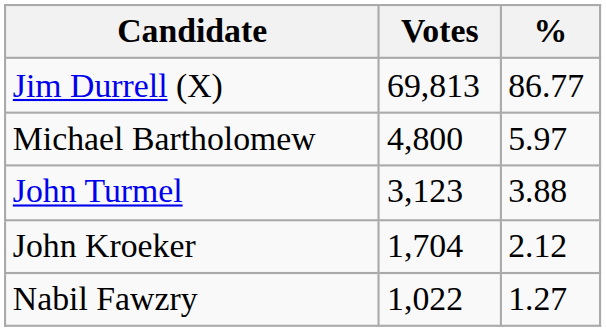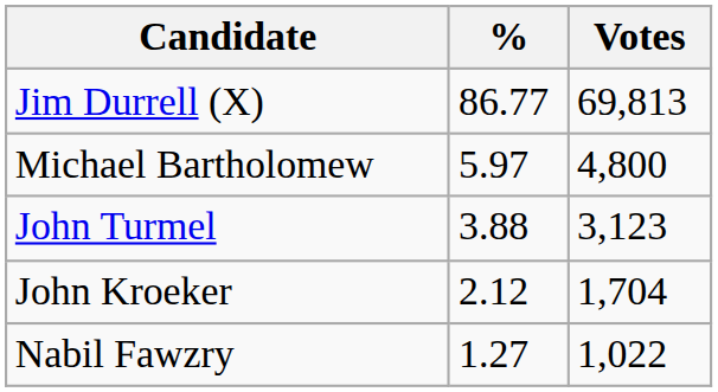 <table class="wikitable">
 <tr>
 <th style="width: 170px">Candidate</th>
+<th style="width: 40px">%</th>
 <th style="width: 50px">Votes</th>
-<th style="width: 40px">%</th>
 </tr>
 <tr>
 <td><a href='#'>Jim Durrell</a> (X)</td>
+<td>86.77</td>
 <td>69,813</td>
-<td>86.77</td>
 </tr>
 <tr>
 <td>Michael Bartholomew</td>
+<td>5.97</td>
 <td>4,800</td>
-<td>5.97</td>
 </tr>
 <tr>
 <td><a href='#'>John Turmel</a></td>
+<td>3.88</td>
 <td>3,123</td>
-<td>3.88</td>
 </tr>
 <tr>
 <td>John Kroeker</td>
+<td>2.12</td>
 <td>1,704</td>
-<td>2.12</td>
 </tr>
 <tr>
 <td>Nabil Fawzry</td>
+<td>1.27</td>
 <td>1,022</td>
-<td>1.27</td>
 </tr>
 </table>
